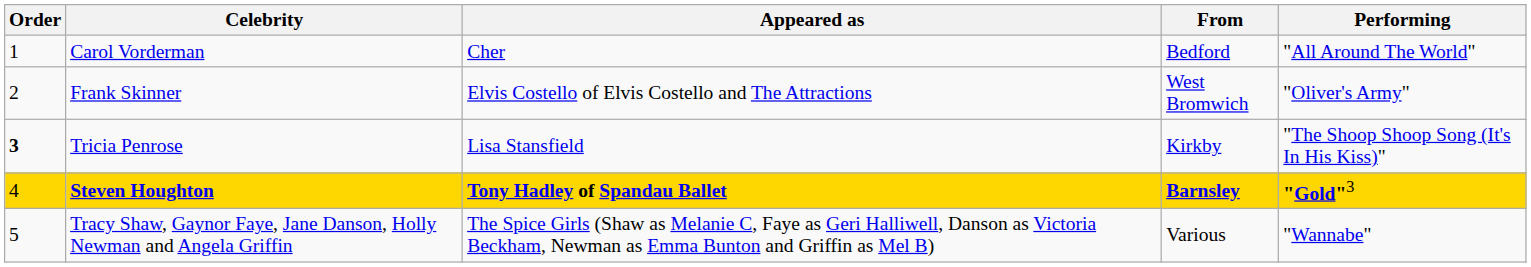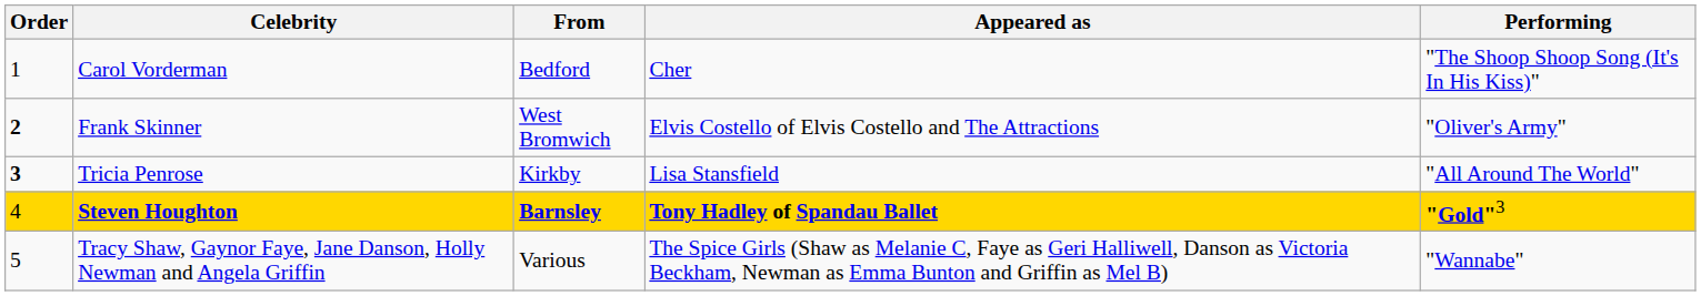 <table class="wikitable">
 <tr>
 <th>Order</th>
 <th>Celebrity</th>
+<th>From</th>
 <th>Appeared as</th>
-<th>From</th>
 <th>Performing</th>
 </tr>
 <tr>
 <td>1</td>
 <td><a href='#'>Carol Vorderman</a></td>
+<td><a href='#'>Bedford</a></td>
 <td><a href='#'>Cher</a></td>
-<td><a href='#'>Bedford</a></td>
-<td>"<a href='#'>All Around The World</a>"</td>
+<td>"<a href='#'>The Shoop Shoop Song (It's In His Kiss)</a>"</td>
 </tr>
 <tr>
-<td>2</td>
+<td><strong>2</strong></td>
 <td><a href='#'>Frank Skinner</a></td>
+<td><a href='#'>West Bromwich</a></td>
 <td><a href='#'>Elvis Costello</a> of Elvis Costello and <a href='#'>The Attractions</a></td>
-<td><a href='#'>West Bromwich</a></td>
 <td>"<a href='#'>Oliver's Army</a>"</td>
 </tr>
 <tr>
 <td><strong>3</strong></td>
 <td><a href='#'>Tricia Penrose</a></td>
+<td><a href='#'>Kirkby</a></td>
 <td><a href='#'>Lisa Stansfield</a></td>
-<td><a href='#'>Kirkby</a></td>
-<td>"<a href='#'>The Shoop Shoop Song (It's In His Kiss)</a>"</td>
+<td>"<a href='#'>All Around The World</a>"</td>
 </tr>
 <tr style="background:gold;">
 <td>4</td>
 <td><strong><a href='#'>Steven Houghton</a></strong></td>
+<td><strong><a href='#'>Barnsley</a></strong></td>
 <td><strong><a href='#'>Tony Hadley</a> of <a href='#'>Spandau Ballet</a></strong></td>
-<td><strong><a href='#'>Barnsley</a></strong></td>
 <td><strong>"<a href='#'>Gold</a>"</strong><sup>3</sup></td>
 </tr>
 <tr>
 <td>5</td>
 <td><a href='#'>Tracy Shaw</a>, <a href='#'>Gaynor Faye</a>, <a href='#'>Jane Danson</a>, <a href='#'>Holly Newman</a> and <a href='#'>Angela Griffin</a></td>
+<td>Various</td>
 <td><a href='#'>The Spice Girls</a> (Shaw as <a href='#'>Melanie C</a>, Faye as <a href='#'>Geri Halliwell</a>, Danson as <a href='#'>Victoria Beckham</a>, Newman as <a href='#'>Emma Bunton</a> and Griffin as <a href='#'>Mel B</a>)</td>
-<td>Various</td>
 <td>"<a href='#'>Wannabe</a>"</td>
 </tr>
 </table>
